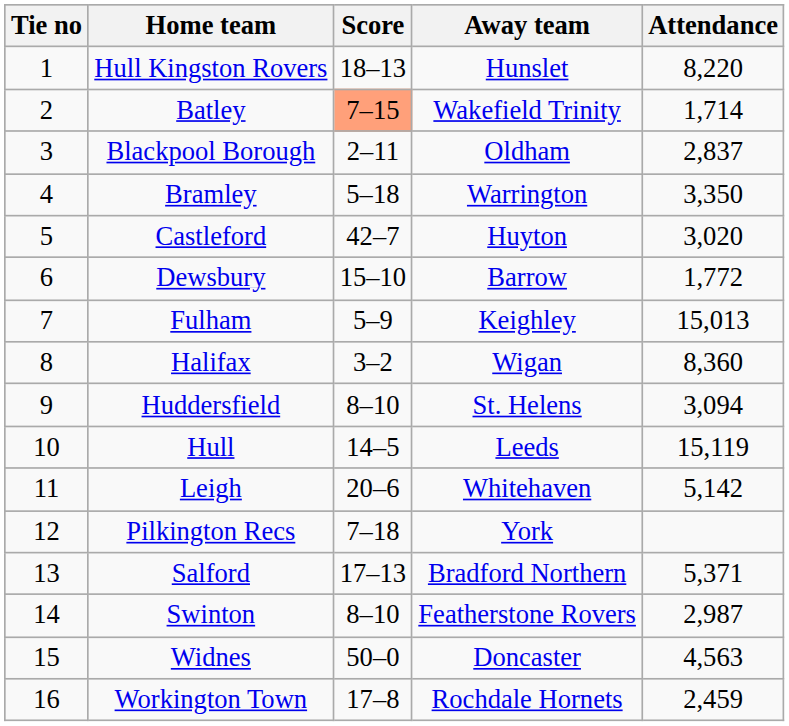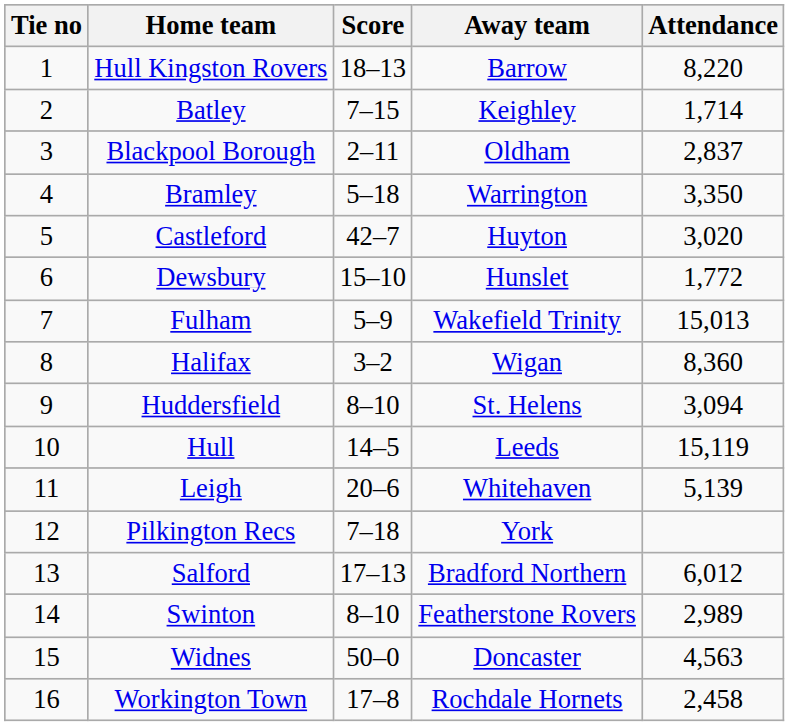 <table class="wikitable" style="text-align:center">
 <tr>
 <th>Tie no</th>
 <th>Home team</th>
 <th>Score</th>
 <th>Away team</th>
 <th>Attendance</th>
 </tr>
 <tr>
 <td>1</td>
 <td><a href='#'>Hull Kingston Rovers</a></td>
 <td>18–13</td>
-<td><a href='#'>Hunslet</a></td>
+<td><a href='#'>Barrow</a></td>
 <td>8,220</td>
 </tr>
 <tr>
 <td>2</td>
 <td><a href='#'>Batley</a></td>
-<td style="background: lightsalmon;">7–15</td>
-<td><a href='#'>Wakefield Trinity</a></td>
+<td>7–15</td>
+<td><a href='#'>Keighley</a></td>
 <td>1,714</td>
 </tr>
 <tr>
 <td>3</td>
 <td><a href='#'>Blackpool Borough</a></td>
 <td>2–11</td>
 <td><a href='#'>Oldham</a></td>
 <td>2,837</td>
 </tr>
 <tr>
 <td>4</td>
 <td><a href='#'>Bramley</a></td>
 <td>5–18</td>
 <td><a href='#'>Warrington</a></td>
 <td>3,350</td>
 </tr>
 <tr>
 <td>5</td>
 <td><a href='#'>Castleford</a></td>
 <td>42–7</td>
 <td><a href='#'>Huyton</a></td>
 <td>3,020</td>
 </tr>
 <tr>
 <td>6</td>
 <td><a href='#'>Dewsbury</a></td>
 <td>15–10</td>
-<td><a href='#'>Barrow</a></td>
+<td><a href='#'>Hunslet</a></td>
 <td>1,772</td>
 </tr>
 <tr>
 <td>7</td>
 <td><a href='#'>Fulham</a></td>
 <td>5–9</td>
-<td><a href='#'>Keighley</a></td>
+<td><a href='#'>Wakefield Trinity</a></td>
 <td>15,013</td>
 </tr>
 <tr>
 <td>8</td>
 <td><a href='#'>Halifax</a></td>
 <td>3–2</td>
 <td><a href='#'>Wigan</a></td>
 <td>8,360</td>
 </tr>
 <tr>
 <td>9</td>
 <td><a href='#'>Huddersfield</a></td>
 <td>8–10</td>
 <td><a href='#'>St. Helens</a></td>
 <td>3,094</td>
 </tr>
 <tr>
 <td>10</td>
 <td><a href='#'>Hull</a></td>
 <td>14–5</td>
 <td><a href='#'>Leeds</a></td>
 <td>15,119</td>
 </tr>
 <tr>
 <td>11</td>
 <td><a href='#'>Leigh</a></td>
 <td>20–6</td>
 <td><a href='#'>Whitehaven</a></td>
-<td>5,142</td>
+<td>5,139</td>
 </tr>
 <tr>
 <td>12</td>
 <td><a href='#'>Pilkington Recs</a></td>
 <td>7–18</td>
 <td><a href='#'>York</a></td>
 <td></td>
 </tr>
 <tr>
 <td>13</td>
 <td><a href='#'>Salford</a></td>
 <td>17–13</td>
 <td><a href='#'>Bradford Northern</a></td>
-<td>5,371</td>
+<td>6,012</td>
 </tr>
 <tr>
 <td>14</td>
 <td><a href='#'>Swinton</a></td>
 <td>8–10</td>
 <td><a href='#'>Featherstone Rovers</a></td>
-<td>2,987</td>
+<td>2,989</td>
 </tr>
 <tr>
 <td>15</td>
 <td><a href='#'>Widnes</a></td>
 <td>50–0</td>
 <td><a href='#'>Doncaster</a></td>
 <td>4,563</td>
 </tr>
 <tr>
 <td>16</td>
 <td><a href='#'>Workington Town</a></td>
 <td>17–8</td>
 <td><a href='#'>Rochdale Hornets</a></td>
-<td>2,459</td>
+<td>2,458</td>
 </tr>
 </table>
